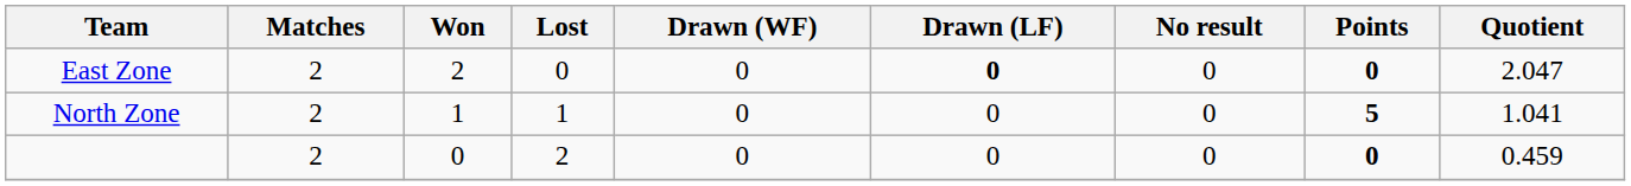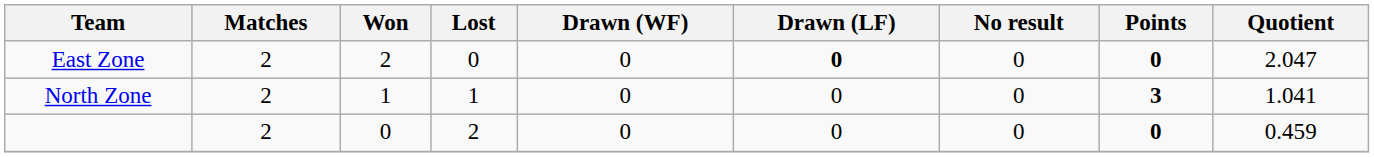 <table class="wikitable sortable" style="text-align: center; width:75%">
 <tr>
 <th>Team</th>
 <th>Matches</th>
 <th>Won</th>
 <th>Lost</th>
 <th>Drawn (WF)</th>
 <th>Drawn (LF)</th>
 <th>No result</th>
 <th>Points</th>
 <th>Quotient</th>
 </tr>
 <tr -bgcolor="#ccffcc">
 <td><a href='#'>East Zone</a></td>
 <td>2</td>
 <td>2</td>
 <td>0</td>
 <td>0</td>
 <td><strong>0</strong></td>
 <td>0</td>
 <td><strong>0</strong></td>
 <td>2.047</td>
 </tr>
 <tr>
 <td><a href='#'>North Zone</a></td>
 <td>2</td>
 <td>1</td>
 <td>1</td>
 <td>0</td>
 <td>0</td>
 <td>0</td>
-<td><strong>5</strong></td>
+<td><strong>3</strong></td>
 <td>1.041</td>
 </tr>
 <tr>
 <td></td>
 <td>2</td>
 <td>0</td>
 <td>2</td>
 <td>0</td>
 <td>0</td>
 <td>0</td>
 <td><strong>0</strong></td>
 <td>0.459</td>
 </tr>
 <tr>
 </tr>
 </table>
